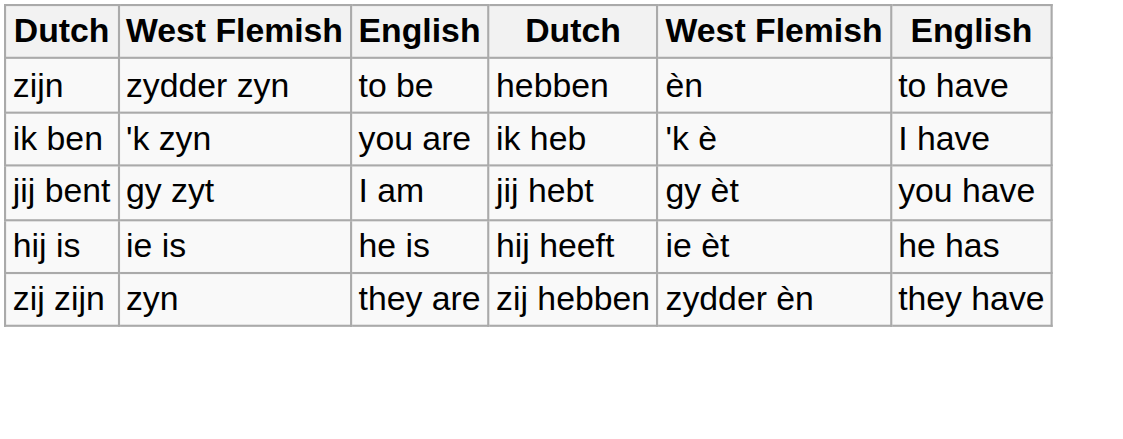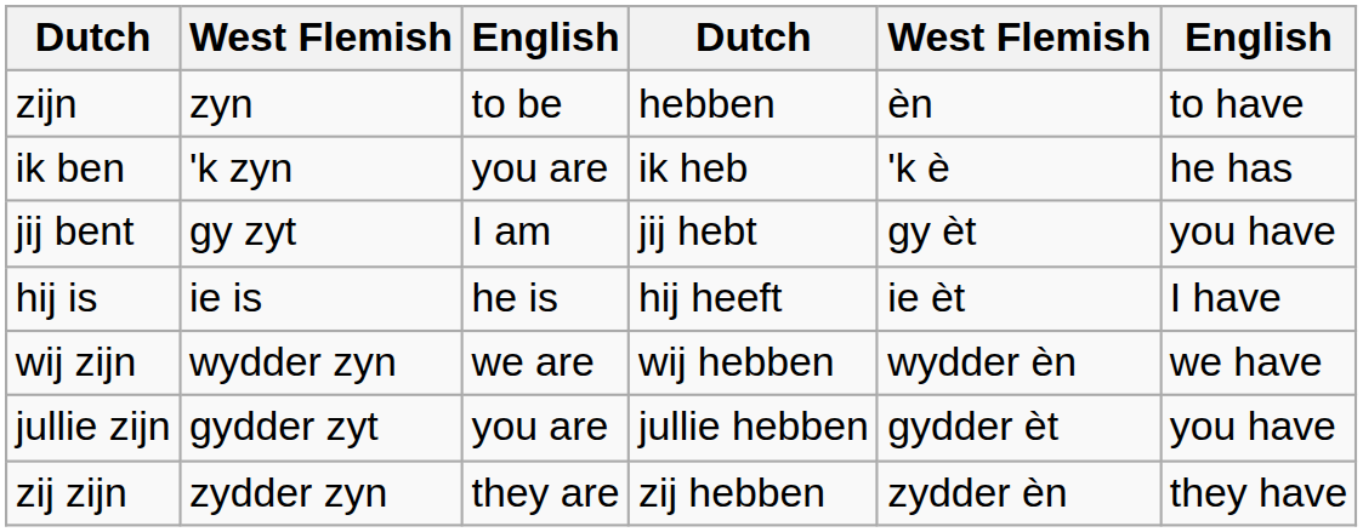 <table class="wikitable">
 <tr>
 <th>Dutch</th>
 <th>West Flemish</th>
 <th>English</th>
 <th>Dutch</th>
 <th>West Flemish</th>
 <th>English</th>
 </tr>
 <tr>
 <td>zijn</td>
-<td>zydder zyn</td>
+<td>zyn</td>
 <td>to be</td>
 <td>hebben</td>
 <td>èn</td>
 <td>to have</td>
 </tr>
 <tr>
 <td>ik ben</td>
 <td>'k zyn</td>
 <td>you are</td>
 <td>ik heb</td>
 <td>'k è</td>
-<td>I have</td>
+<td>he has</td>
 </tr>
 <tr>
 <td>jij bent</td>
 <td>gy zyt</td>
 <td>I am</td>
 <td>jij hebt</td>
 <td>gy èt</td>
 <td>you have</td>
 </tr>
 <tr>
 <td>hij is</td>
 <td>ie is</td>
 <td>he is</td>
 <td>hij heeft</td>
 <td>ie èt</td>
-<td>he has</td>
+<td>I have</td>
+</tr>
+<tr>
+<td>wij zijn</td>
+<td>wydder zyn</td>
+<td>we are</td>
+<td>wij hebben</td>
+<td>wydder èn</td>
+<td>we have</td>
+</tr>
+<tr>
+<td>jullie zijn</td>
+<td>gydder zyt</td>
+<td>you are</td>
+<td>jullie hebben</td>
+<td>gydder èt</td>
+<td>you have</td>
 </tr>
 <tr>
 <td>zij zijn</td>
-<td>zyn</td>
+<td>zydder zyn</td>
 <td>they are</td>
 <td>zij hebben</td>
 <td>zydder èn</td>
 <td>they have</td>
 </tr>
 </table>
